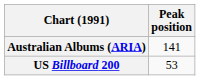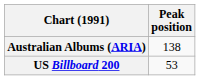 <table class="wikitable sortable plainrowheaders" style="text-align:center">
 <tr>
 <th scope="col">Chart (1991)</th>
 <th scope="col">Peak<br> position</th>
 </tr>
 <tr>
 <th scope="row">Australian Albums (<a href='#'>ARIA</a>) </th>
-<td>141</td>
+<td>138</td>
 </tr>
 <tr>
 <th scope="row">US <a href='#'><em>Billboard</em> 200</a></th>
 <td>53</td>
 </tr>
 </table>
